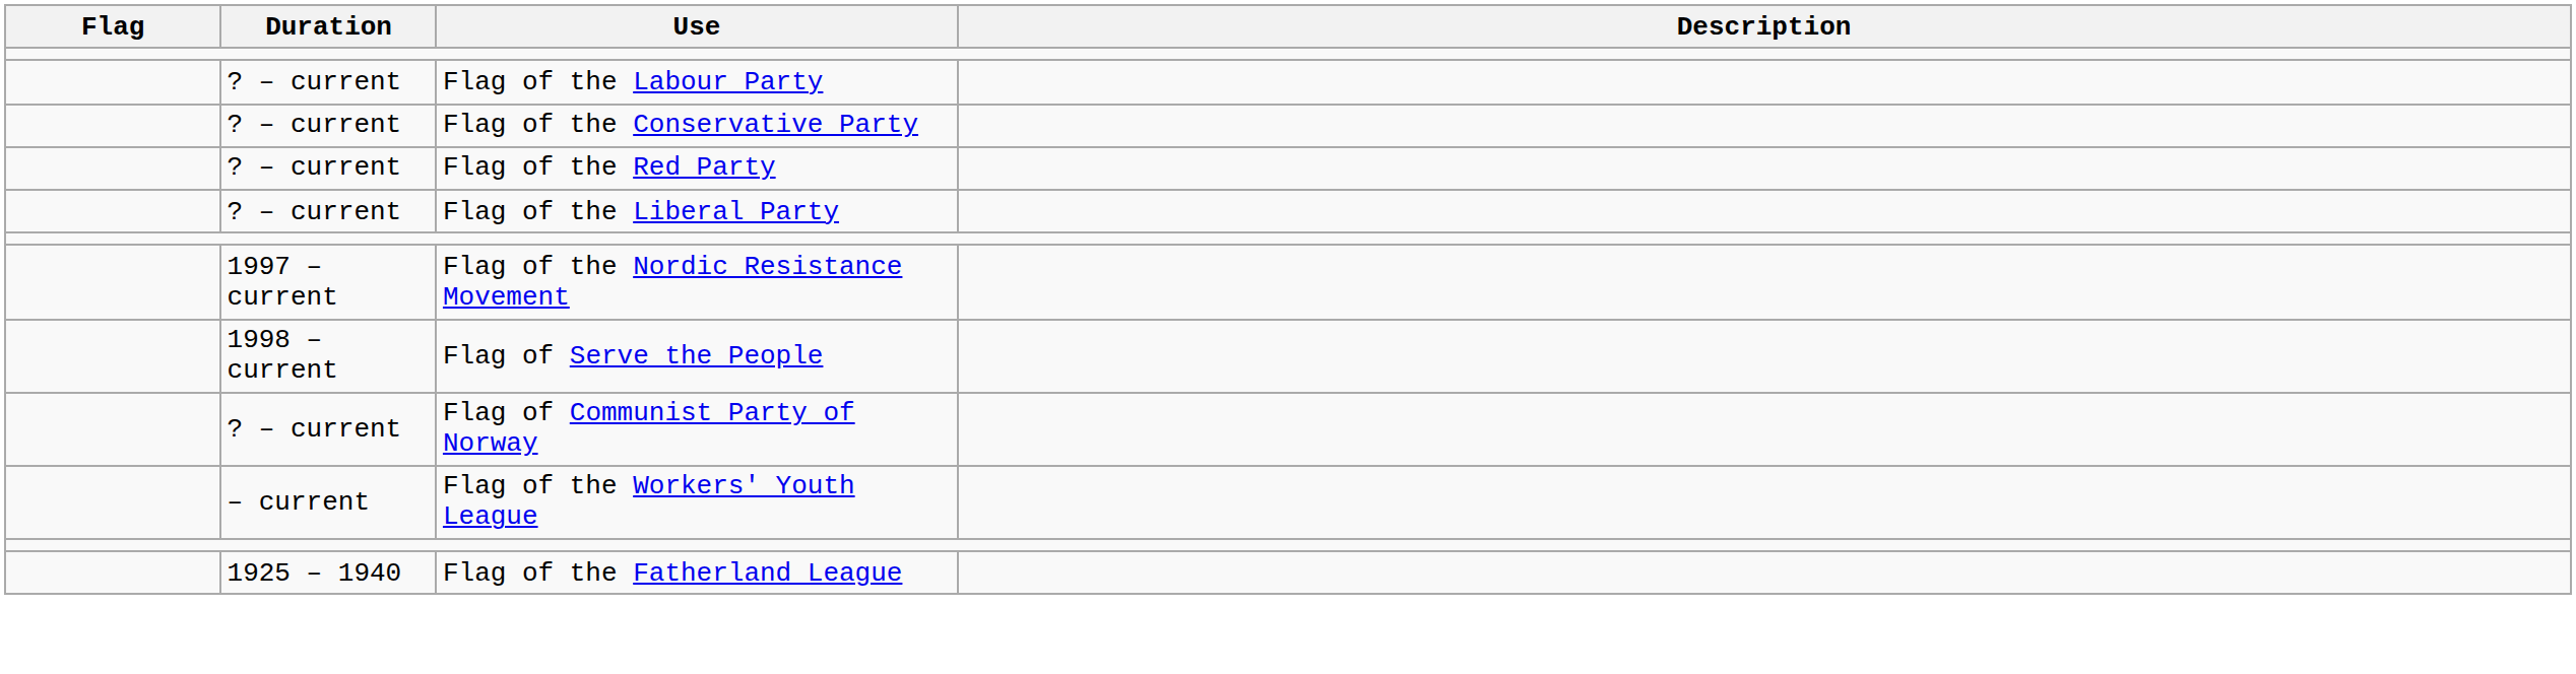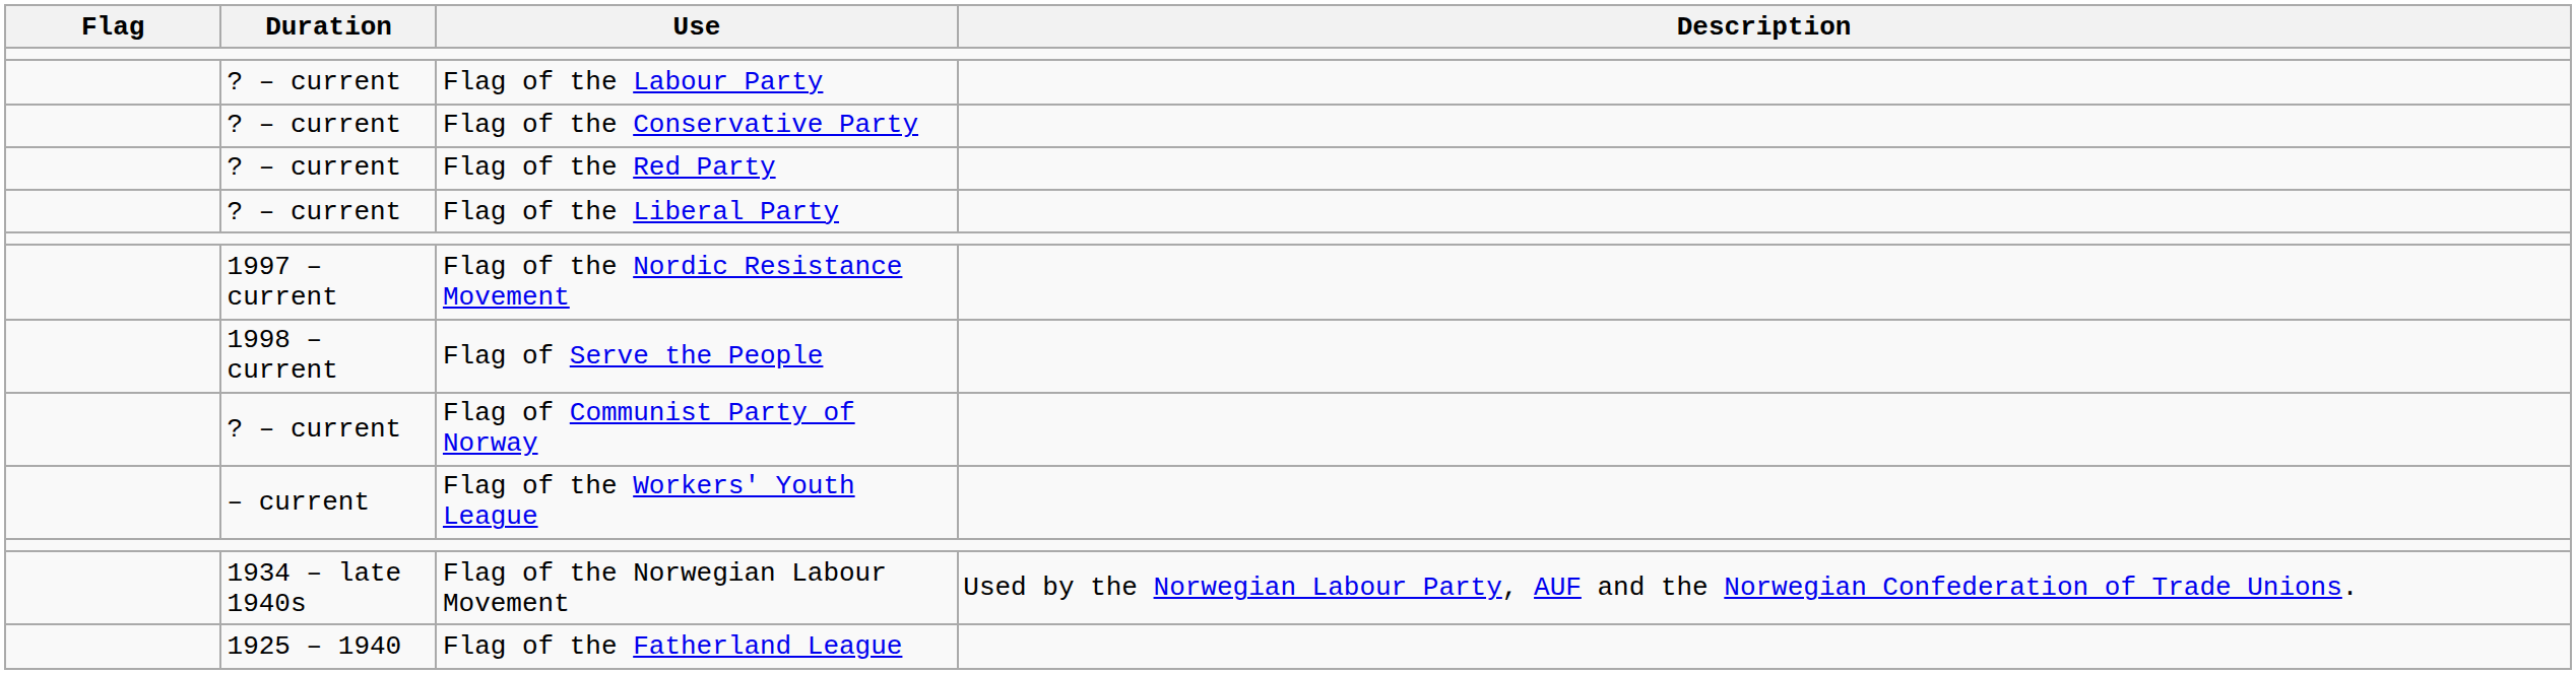 <table class="wikitable" width="100%">
 <tr>
 <th style="width:100px;">Flag</th>
 <th style="width:100px;">Duration</th>
 <th style="width:250px;">Use</th>
 <th style="min-width:250px">Description</th>
 </tr>
 <tr>
 <td colspan="4"></td>
 </tr>
 <tr>
 <td></td>
 <td>? – current</td>
 <td>Flag of the <a href='#'>Labour Party</a></td>
 <td></td>
 </tr>
 <tr>
 <td></td>
 <td>? – current</td>
 <td>Flag of the <a href='#'>Conservative Party</a></td>
 <td></td>
 </tr>
 <tr>
 <td></td>
 <td>? – current</td>
 <td>Flag of the <a href='#'>Red Party</a></td>
 <td></td>
 </tr>
 <tr>
 <td></td>
 <td>? – current</td>
 <td>Flag of the <a href='#'>Liberal Party</a></td>
 <td></td>
 </tr>
 <tr>
 <td colspan="4"></td>
 </tr>
 <tr>
 <td></td>
 <td>1997 – current</td>
 <td>Flag of the <a href='#'>Nordic Resistance Movement</a></td>
 <td></td>
 </tr>
 <tr>
 <td></td>
 <td>1998 – current</td>
 <td>Flag of <a href='#'>Serve the People</a></td>
 <td></td>
 </tr>
 <tr>
 <td></td>
 <td>? – current</td>
 <td>Flag of <a href='#'>Communist Party of Norway</a></td>
 <td></td>
 </tr>
 <tr>
 <td></td>
 <td>– current</td>
 <td>Flag of the <a href='#'>Workers' Youth League</a></td>
 <td></td>
 </tr>
 <tr>
 <td colspan="4"></td>
 </tr>
 <tr>
 <td></td>
+<td>1934 – late 1940s</td>
+<td>Flag of the Norwegian Labour Movement</td>
+<td>Used by the <a href='#'>Norwegian Labour Party</a>, <a href='#'>AUF</a> and the <a href='#'>Norwegian Confederation of Trade Unions</a>.</td>
+</tr>
+<tr>
+<td></td>
 <td>1925 – 1940</td>
 <td>Flag of the <a href='#'>Fatherland League</a></td>
 <td></td>
 </tr>
 <tr>
 </tr>
 </table>
